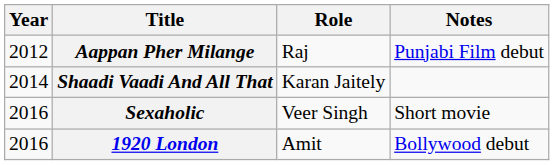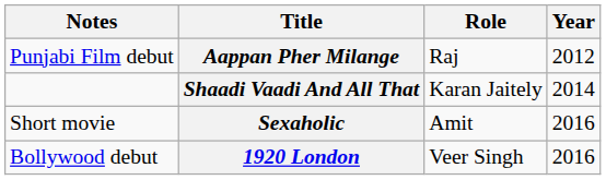 <table class="wikitable sortable">
 <tr>
-<th>Year</th>
+<th>Notes</th>
 <th>Title</th>
 <th>Role</th>
-<th>Notes</th>
+<th>Year</th>
 </tr>
 <tr>
-<td>2012</td>
+<td><a href='#'>Punjabi Film</a> debut</td>
 <th><em>Aappan Pher Milange</em></th>
 <td>Raj</td>
-<td><a href='#'>Punjabi Film</a> debut</td>
+<td>2012</td>
 </tr>
 <tr>
-<td>2014</td>
+<td></td>
 <th><em>Shaadi Vaadi And All That</em></th>
 <td>Karan Jaitely</td>
-<td></td>
+<td>2014</td>
 </tr>
 <tr>
+<td>Short movie</td>
+<th><em>Sexaholic</em></th>
+<td>Amit</td>
 <td>2016</td>
-<th><em>Sexaholic</em></th>
-<td>Veer Singh</td>
-<td>Short movie</td>
 </tr>
 <tr>
+<td><a href='#'>Bollywood</a> debut</td>
+<th><em><a href='#'>1920 London</a></em></th>
+<td>Veer Singh</td>
 <td>2016</td>
-<th><em><a href='#'>1920 London</a></em></th>
-<td>Amit</td>
-<td><a href='#'>Bollywood</a> debut</td>
 </tr>
 </table>
